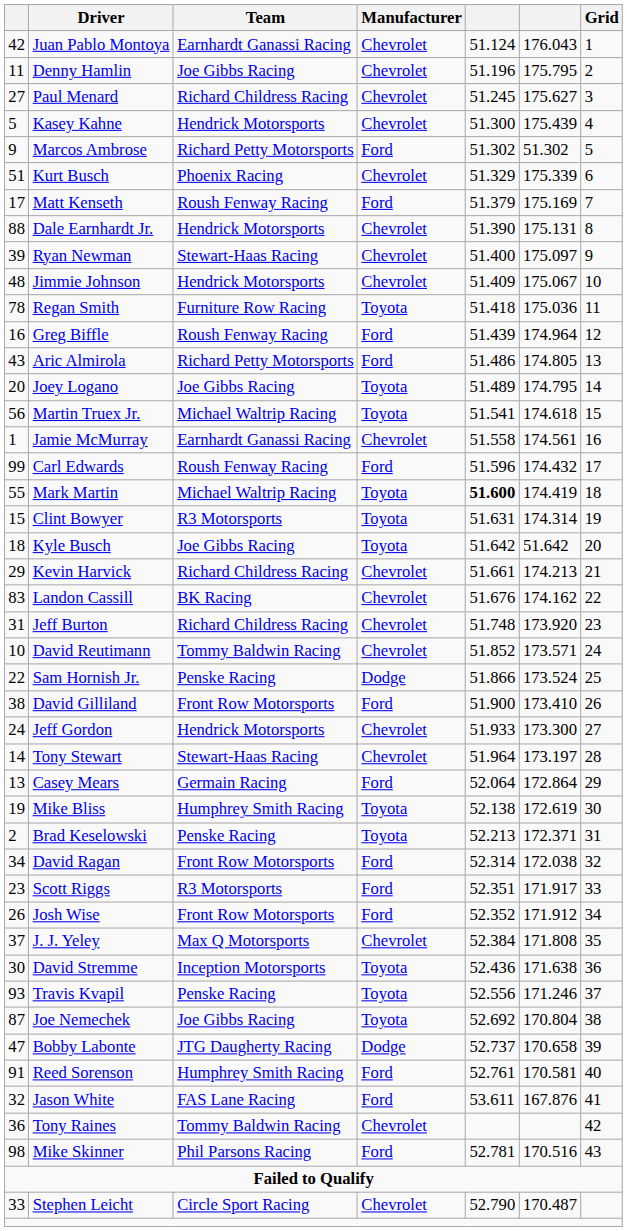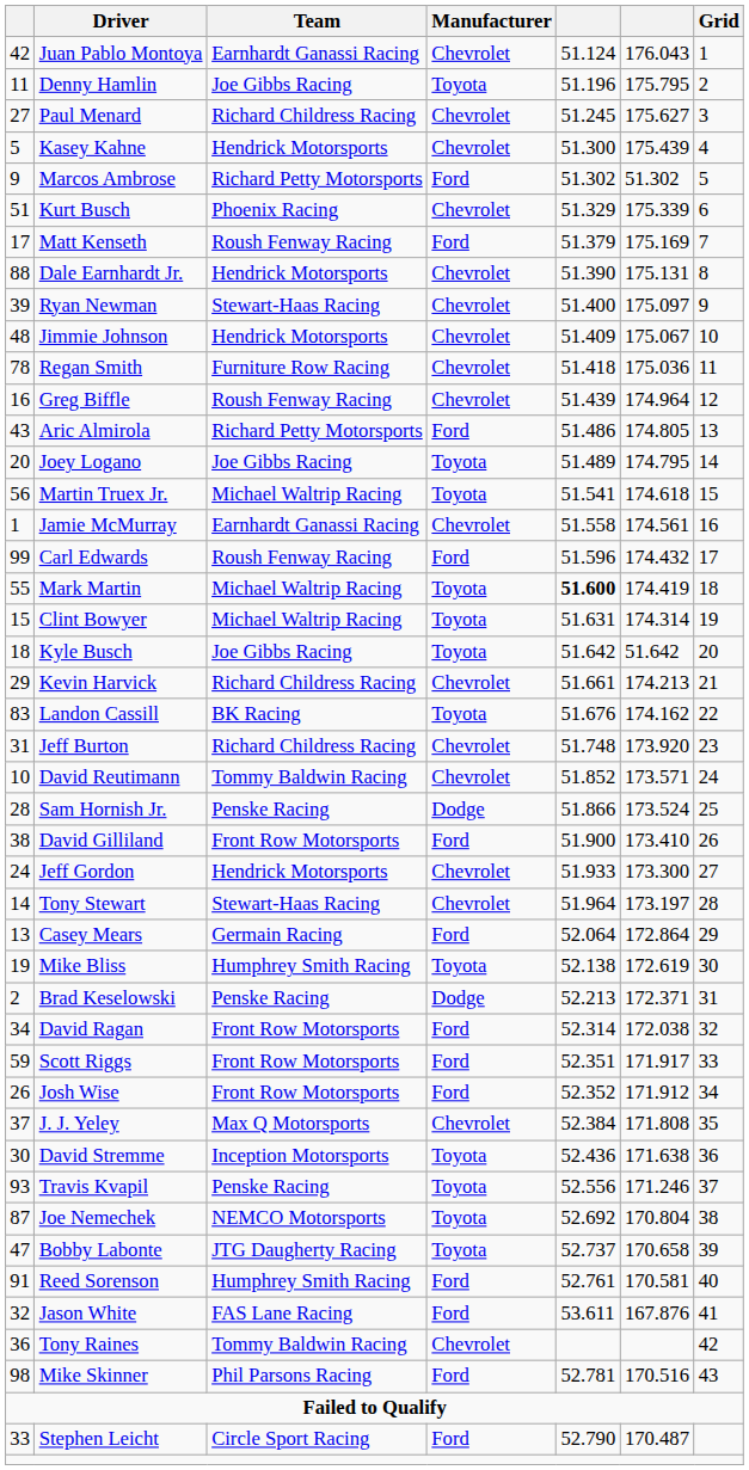 <table class="wikitable">
 <tr>
 <th></th>
 <th>Driver</th>
 <th>Team</th>
 <th>Manufacturer</th>
 <th></th>
 <th></th>
 <th>Grid</th>
 </tr>
 <tr>
 <td>42</td>
 <td><a href='#'>Juan Pablo Montoya</a></td>
 <td><a href='#'>Earnhardt Ganassi Racing</a></td>
 <td><a href='#'>Chevrolet</a></td>
 <td>51.124</td>
 <td>176.043</td>
 <td>1</td>
 </tr>
 <tr>
 <td>11</td>
 <td><a href='#'>Denny Hamlin</a></td>
 <td><a href='#'>Joe Gibbs Racing</a></td>
-<td><a href='#'>Chevrolet</a></td>
+<td><a href='#'>Toyota</a></td>
 <td>51.196</td>
 <td>175.795</td>
 <td>2</td>
 </tr>
 <tr>
 <td>27</td>
 <td><a href='#'>Paul Menard</a></td>
 <td><a href='#'>Richard Childress Racing</a></td>
 <td><a href='#'>Chevrolet</a></td>
 <td>51.245</td>
 <td>175.627</td>
 <td>3</td>
 </tr>
 <tr>
 <td>5</td>
 <td><a href='#'>Kasey Kahne</a></td>
 <td><a href='#'>Hendrick Motorsports</a></td>
 <td><a href='#'>Chevrolet</a></td>
 <td>51.300</td>
 <td>175.439</td>
 <td>4</td>
 </tr>
 <tr>
 <td>9</td>
 <td><a href='#'>Marcos Ambrose</a></td>
 <td><a href='#'>Richard Petty Motorsports</a></td>
 <td><a href='#'>Ford</a></td>
 <td>51.302</td>
 <td>51.302</td>
 <td>5</td>
 </tr>
 <tr>
 <td>51</td>
 <td><a href='#'>Kurt Busch</a></td>
 <td><a href='#'>Phoenix Racing</a></td>
 <td><a href='#'>Chevrolet</a></td>
 <td>51.329</td>
 <td>175.339</td>
 <td>6</td>
 </tr>
 <tr>
 <td>17</td>
 <td><a href='#'>Matt Kenseth</a></td>
 <td><a href='#'>Roush Fenway Racing</a></td>
 <td><a href='#'>Ford</a></td>
 <td>51.379</td>
 <td>175.169</td>
 <td>7</td>
 </tr>
 <tr>
 <td>88</td>
 <td><a href='#'>Dale Earnhardt Jr.</a></td>
 <td><a href='#'>Hendrick Motorsports</a></td>
 <td><a href='#'>Chevrolet</a></td>
 <td>51.390</td>
 <td>175.131</td>
 <td>8</td>
 </tr>
 <tr>
 <td>39</td>
 <td><a href='#'>Ryan Newman</a></td>
 <td><a href='#'>Stewart-Haas Racing</a></td>
 <td><a href='#'>Chevrolet</a></td>
 <td>51.400</td>
 <td>175.097</td>
 <td>9</td>
 </tr>
 <tr>
 <td>48</td>
 <td><a href='#'>Jimmie Johnson</a></td>
 <td><a href='#'>Hendrick Motorsports</a></td>
 <td><a href='#'>Chevrolet</a></td>
 <td>51.409</td>
 <td>175.067</td>
 <td>10</td>
 </tr>
 <tr>
 <td>78</td>
 <td><a href='#'>Regan Smith</a></td>
 <td><a href='#'>Furniture Row Racing</a></td>
-<td><a href='#'>Toyota</a></td>
+<td><a href='#'>Chevrolet</a></td>
 <td>51.418</td>
 <td>175.036</td>
 <td>11</td>
 </tr>
 <tr>
 <td>16</td>
 <td><a href='#'>Greg Biffle</a></td>
 <td><a href='#'>Roush Fenway Racing</a></td>
-<td><a href='#'>Ford</a></td>
+<td><a href='#'>Chevrolet</a></td>
 <td>51.439</td>
 <td>174.964</td>
 <td>12</td>
 </tr>
 <tr>
 <td>43</td>
 <td><a href='#'>Aric Almirola</a></td>
 <td><a href='#'>Richard Petty Motorsports</a></td>
 <td><a href='#'>Ford</a></td>
 <td>51.486</td>
 <td>174.805</td>
 <td>13</td>
 </tr>
 <tr>
 <td>20</td>
 <td><a href='#'>Joey Logano</a></td>
 <td><a href='#'>Joe Gibbs Racing</a></td>
 <td><a href='#'>Toyota</a></td>
 <td>51.489</td>
 <td>174.795</td>
 <td>14 </td>
 </tr>
 <tr>
 <td>56</td>
 <td><a href='#'>Martin Truex Jr.</a></td>
 <td><a href='#'>Michael Waltrip Racing</a></td>
 <td><a href='#'>Toyota</a></td>
 <td>51.541</td>
 <td>174.618</td>
 <td>15</td>
 </tr>
 <tr>
 <td>1</td>
 <td><a href='#'>Jamie McMurray</a></td>
 <td><a href='#'>Earnhardt Ganassi Racing</a></td>
 <td><a href='#'>Chevrolet</a></td>
 <td>51.558</td>
 <td>174.561</td>
 <td>16</td>
 </tr>
 <tr>
 <td>99</td>
 <td><a href='#'>Carl Edwards</a></td>
 <td><a href='#'>Roush Fenway Racing</a></td>
 <td><a href='#'>Ford</a></td>
 <td>51.596</td>
 <td>174.432</td>
 <td>17</td>
 </tr>
 <tr>
 <td>55</td>
 <td><a href='#'>Mark Martin</a></td>
 <td><a href='#'>Michael Waltrip Racing</a></td>
 <td><a href='#'>Toyota</a></td>
 <td><strong>51.600</strong></td>
 <td>174.419</td>
 <td>18</td>
 </tr>
 <tr>
 <td>15</td>
 <td><a href='#'>Clint Bowyer</a></td>
-<td><a href='#'>R3 Motorsports</a></td>
+<td><a href='#'>Michael Waltrip Racing</a></td>
 <td><a href='#'>Toyota</a></td>
 <td>51.631</td>
 <td>174.314</td>
 <td>19</td>
 </tr>
 <tr>
 <td>18</td>
 <td><a href='#'>Kyle Busch</a></td>
 <td><a href='#'>Joe Gibbs Racing</a></td>
 <td><a href='#'>Toyota</a></td>
 <td>51.642</td>
 <td>51.642</td>
 <td>20</td>
 </tr>
 <tr>
 <td>29</td>
 <td><a href='#'>Kevin Harvick</a></td>
 <td><a href='#'>Richard Childress Racing</a></td>
 <td><a href='#'>Chevrolet</a></td>
 <td>51.661</td>
 <td>174.213</td>
 <td>21</td>
 </tr>
 <tr>
 <td>83</td>
 <td><a href='#'>Landon Cassill</a></td>
 <td><a href='#'>BK Racing</a></td>
-<td><a href='#'>Chevrolet</a></td>
+<td><a href='#'>Toyota</a></td>
 <td>51.676</td>
 <td>174.162</td>
 <td>22</td>
 </tr>
 <tr>
 <td>31</td>
 <td><a href='#'>Jeff Burton</a></td>
 <td><a href='#'>Richard Childress Racing</a></td>
 <td><a href='#'>Chevrolet</a></td>
 <td>51.748</td>
 <td>173.920</td>
 <td>23</td>
 </tr>
 <tr>
 <td>10</td>
 <td><a href='#'>David Reutimann</a></td>
 <td><a href='#'>Tommy Baldwin Racing</a></td>
 <td><a href='#'>Chevrolet</a></td>
 <td>51.852</td>
 <td>173.571</td>
 <td>24</td>
 </tr>
 <tr>
-<td>22</td>
+<td>28</td>
 <td><a href='#'>Sam Hornish Jr.</a></td>
 <td><a href='#'>Penske Racing</a></td>
 <td><a href='#'>Dodge</a></td>
 <td>51.866</td>
 <td>173.524</td>
 <td>25</td>
 </tr>
 <tr>
 <td>38</td>
 <td><a href='#'>David Gilliland</a></td>
 <td><a href='#'>Front Row Motorsports</a></td>
 <td><a href='#'>Ford</a></td>
 <td>51.900</td>
 <td>173.410</td>
 <td>26</td>
 </tr>
 <tr>
 <td>24</td>
 <td><a href='#'>Jeff Gordon</a></td>
 <td><a href='#'>Hendrick Motorsports</a></td>
 <td><a href='#'>Chevrolet</a></td>
 <td>51.933</td>
 <td>173.300</td>
 <td>27</td>
 </tr>
 <tr>
 <td>14</td>
 <td><a href='#'>Tony Stewart</a></td>
 <td><a href='#'>Stewart-Haas Racing</a></td>
 <td><a href='#'>Chevrolet</a></td>
 <td>51.964</td>
 <td>173.197</td>
 <td>28</td>
 </tr>
 <tr>
 <td>13</td>
 <td><a href='#'>Casey Mears</a></td>
 <td><a href='#'>Germain Racing</a></td>
 <td><a href='#'>Ford</a></td>
 <td>52.064</td>
 <td>172.864</td>
 <td>29</td>
 </tr>
 <tr>
 <td>19</td>
 <td><a href='#'>Mike Bliss</a></td>
 <td><a href='#'>Humphrey Smith Racing</a></td>
 <td><a href='#'>Toyota</a></td>
 <td>52.138</td>
 <td>172.619</td>
 <td>30</td>
 </tr>
 <tr>
 <td>2</td>
 <td><a href='#'>Brad Keselowski</a></td>
 <td><a href='#'>Penske Racing</a></td>
-<td><a href='#'>Toyota</a></td>
+<td><a href='#'>Dodge</a></td>
 <td>52.213</td>
 <td>172.371</td>
 <td>31</td>
 </tr>
 <tr>
 <td>34</td>
 <td><a href='#'>David Ragan</a></td>
 <td><a href='#'>Front Row Motorsports</a></td>
 <td><a href='#'>Ford</a></td>
 <td>52.314</td>
 <td>172.038</td>
 <td>32</td>
 </tr>
 <tr>
-<td>23</td>
+<td>59</td>
 <td><a href='#'>Scott Riggs</a></td>
-<td><a href='#'>R3 Motorsports</a></td>
+<td><a href='#'>Front Row Motorsports</a></td>
 <td><a href='#'>Ford</a></td>
 <td>52.351</td>
 <td>171.917</td>
 <td>33</td>
 </tr>
 <tr>
 <td>26</td>
 <td><a href='#'>Josh Wise</a></td>
 <td><a href='#'>Front Row Motorsports</a></td>
 <td><a href='#'>Ford</a></td>
 <td>52.352</td>
 <td>171.912</td>
 <td>34</td>
 </tr>
 <tr>
 <td>37</td>
 <td><a href='#'>J. J. Yeley</a></td>
 <td><a href='#'>Max Q Motorsports</a></td>
 <td><a href='#'>Chevrolet</a></td>
 <td>52.384</td>
 <td>171.808</td>
 <td>35</td>
 </tr>
 <tr>
 <td>30</td>
 <td><a href='#'>David Stremme</a></td>
 <td><a href='#'>Inception Motorsports</a></td>
 <td><a href='#'>Toyota</a></td>
 <td>52.436</td>
 <td>171.638</td>
 <td>36</td>
 </tr>
 <tr>
 <td>93</td>
 <td><a href='#'>Travis Kvapil</a></td>
 <td><a href='#'>Penske Racing</a></td>
 <td><a href='#'>Toyota</a></td>
 <td>52.556</td>
 <td>171.246</td>
 <td>37</td>
 </tr>
 <tr>
 <td>87</td>
 <td><a href='#'>Joe Nemechek</a></td>
-<td><a href='#'>Joe Gibbs Racing</a></td>
+<td><a href='#'>NEMCO Motorsports</a></td>
 <td><a href='#'>Toyota</a></td>
 <td>52.692</td>
 <td>170.804</td>
 <td>38</td>
 </tr>
 <tr>
 <td>47</td>
 <td><a href='#'>Bobby Labonte</a></td>
 <td><a href='#'>JTG Daugherty Racing</a></td>
-<td><a href='#'>Dodge</a></td>
+<td><a href='#'>Toyota</a></td>
 <td>52.737</td>
 <td>170.658</td>
 <td>39</td>
 </tr>
 <tr>
 <td>91</td>
 <td><a href='#'>Reed Sorenson</a></td>
 <td><a href='#'>Humphrey Smith Racing</a></td>
 <td><a href='#'>Ford</a></td>
 <td>52.761</td>
 <td>170.581</td>
 <td>40</td>
 </tr>
 <tr>
 <td>32</td>
 <td><a href='#'>Jason White</a></td>
 <td><a href='#'>FAS Lane Racing</a></td>
 <td><a href='#'>Ford</a></td>
 <td>53.611</td>
 <td>167.876</td>
 <td>41</td>
 </tr>
 <tr>
 <td>36</td>
 <td><a href='#'>Tony Raines</a></td>
 <td><a href='#'>Tommy Baldwin Racing</a></td>
 <td><a href='#'>Chevrolet</a></td>
 <td></td>
 <td></td>
 <td>42</td>
 </tr>
 <tr>
 <td>98</td>
 <td><a href='#'>Mike Skinner</a></td>
 <td><a href='#'>Phil Parsons Racing</a></td>
 <td><a href='#'>Ford</a></td>
 <td>52.781</td>
 <td>170.516</td>
 <td>43</td>
 </tr>
 <tr>
 <td colspan="7" style="text-align:center;"><strong>Failed to Qualify</strong></td>
 </tr>
 <tr>
 <td>33</td>
 <td><a href='#'>Stephen Leicht</a></td>
 <td><a href='#'>Circle Sport Racing</a></td>
-<td><a href='#'>Chevrolet</a></td>
+<td><a href='#'>Ford</a></td>
 <td>52.790</td>
 <td>170.487</td>
 <td></td>
 </tr>
 <tr>
 <td colspan="8"></td>
 </tr>
 </table>
